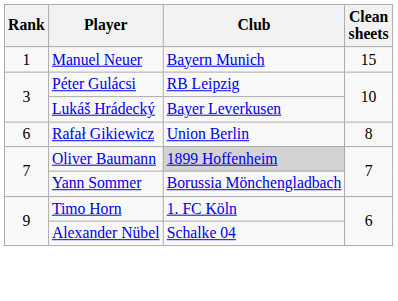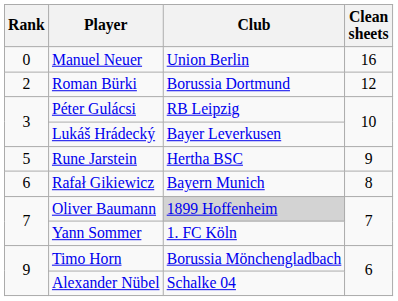 <table class="wikitable" style="text-align:center">
 <tr>
 <th>Rank</th>
 <th>Player</th>
 <th>Club</th>
 <th>Clean<br>sheets</th>
 </tr>
 <tr>
-<td>1</td>
+<td>0</td>
 <td align="left"> <a href='#'>Manuel Neuer</a></td>
-<td align="left"><a href='#'>Bayern Munich</a></td>
-<td>15</td>
+<td align="left"><a href='#'>Union Berlin</a></td>
+<td>16</td>
+</tr>
+<tr>
+<td>2</td>
+<td align="left"> <a href='#'>Roman Bürki</a></td>
+<td align="left"><a href='#'>Borussia Dortmund</a></td>
+<td>12</td>
 </tr>
 <tr>
 <td rowspan="2">3</td>
 <td align="left"> <a href='#'>Péter Gulácsi</a></td>
 <td align="left"><a href='#'>RB Leipzig</a></td>
 <td rowspan="2">10</td>
 </tr>
 <tr>
 <td align="left"> <a href='#'>Lukáš Hrádecký</a></td>
 <td align="left"><a href='#'>Bayer Leverkusen</a></td>
 </tr>
 <tr>
+<td>5</td>
+<td align="left"> <a href='#'>Rune Jarstein</a></td>
+<td align="left"><a href='#'>Hertha BSC</a></td>
+<td>9</td>
+</tr>
+<tr>
 <td>6</td>
 <td align="left"> <a href='#'>Rafał Gikiewicz</a></td>
-<td align="left"><a href='#'>Union Berlin</a></td>
+<td align="left"><a href='#'>Bayern Munich</a></td>
 <td>8</td>
 </tr>
 <tr>
 <td rowspan="2">7</td>
 <td align="left"> <a href='#'>Oliver Baumann</a></td>
 <td align="left" style="background: lightgrey;"><a href='#'>1899 Hoffenheim</a></td>
 <td rowspan="2">7</td>
 </tr>
 <tr>
 <td align="left"> <a href='#'>Yann Sommer</a></td>
-<td align="left"><a href='#'>Borussia Mönchengladbach</a></td>
+<td align="left"><a href='#'>1. FC Köln</a></td>
 </tr>
 <tr>
 <td rowspan="2">9</td>
 <td align="left"> <a href='#'>Timo Horn</a></td>
-<td align="left"><a href='#'>1. FC Köln</a></td>
+<td align="left"><a href='#'>Borussia Mönchengladbach</a></td>
 <td rowspan="2">6</td>
 </tr>
 <tr>
 <td align="left"> <a href='#'>Alexander Nübel</a></td>
 <td align="left"><a href='#'>Schalke 04</a></td>
 </tr>
 </table>
